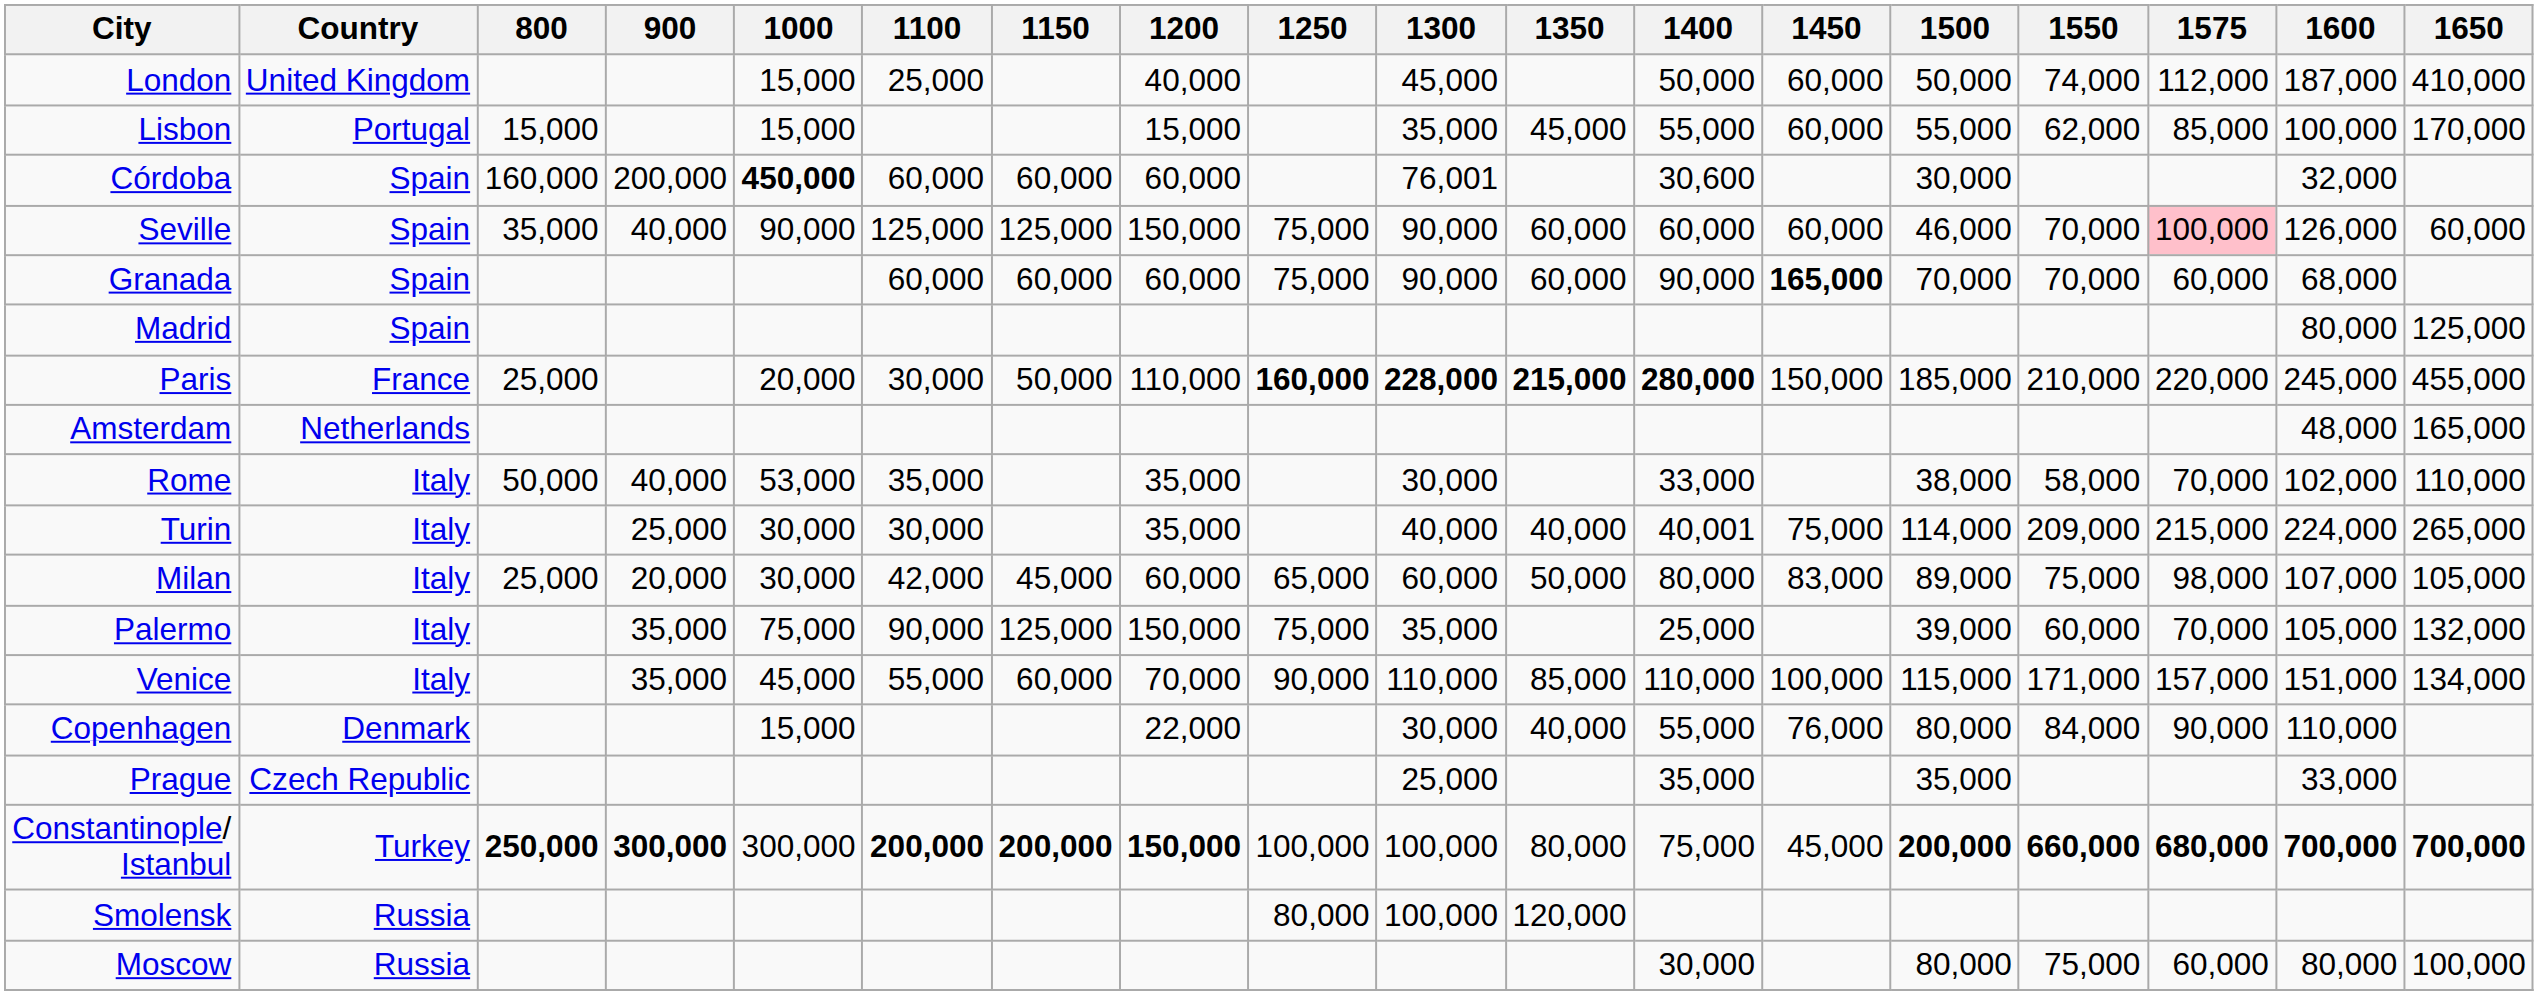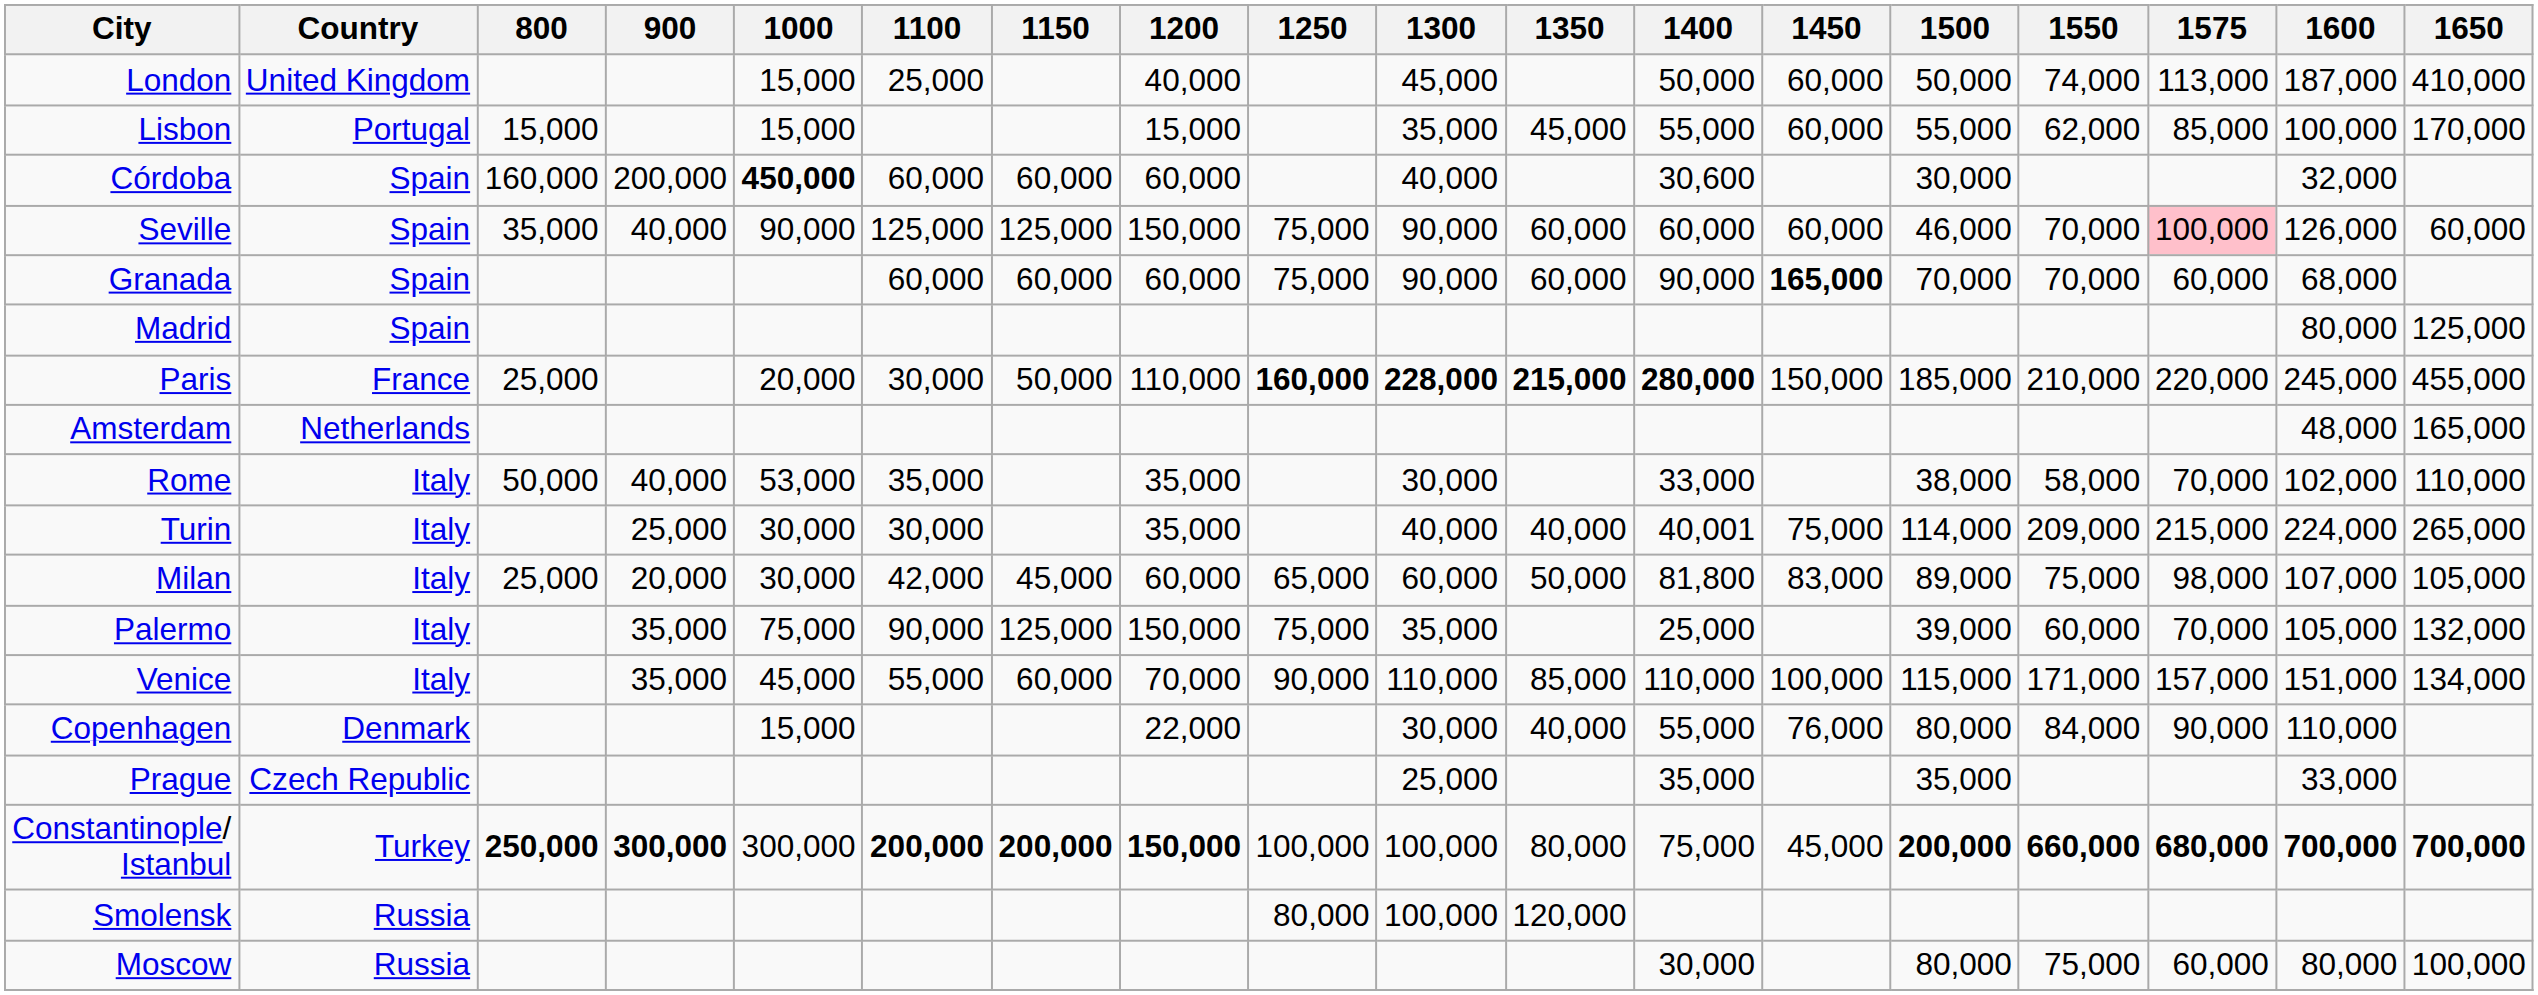 <table class="wikitable sortable" style="text-align:right">
 <tr>
 <th>City</th>
 <th>Country</th>
 <th>800</th>
 <th>900</th>
 <th>1000</th>
 <th>1100</th>
 <th>1150</th>
 <th>1200</th>
 <th>1250</th>
 <th>1300</th>
 <th>1350</th>
 <th>1400</th>
 <th>1450</th>
 <th>1500</th>
 <th>1550</th>
 <th>1575</th>
 <th>1600</th>
 <th>1650</th>
 </tr>
 <tr>
 <td><a href='#'>London</a></td>
 <td><a href='#'>United Kingdom</a></td>
 <td></td>
 <td></td>
 <td>15,000</td>
 <td>25,000</td>
 <td></td>
 <td>40,000</td>
 <td></td>
 <td>45,000</td>
 <td></td>
 <td>50,000</td>
 <td>60,000</td>
 <td>50,000</td>
 <td>74,000</td>
-<td>112,000</td>
+<td>113,000</td>
 <td>187,000</td>
 <td>410,000</td>
 </tr>
 <tr>
 <td><a href='#'>Lisbon</a></td>
 <td><a href='#'>Portugal</a></td>
 <td>15,000</td>
 <td></td>
 <td>15,000</td>
 <td></td>
 <td></td>
 <td>15,000</td>
 <td></td>
 <td>35,000</td>
 <td>45,000</td>
 <td>55,000</td>
 <td>60,000</td>
 <td>55,000</td>
 <td>62,000</td>
 <td>85,000</td>
 <td>100,000</td>
 <td>170,000</td>
 </tr>
 <tr>
 <td><a href='#'>Córdoba</a></td>
 <td><a href='#'>Spain</a></td>
 <td>160,000</td>
 <td>200,000</td>
 <td><strong>450,000</strong></td>
 <td>60,000</td>
 <td>60,000</td>
 <td>60,000</td>
 <td></td>
-<td>76,001</td>
+<td>40,000</td>
 <td></td>
 <td>30,600</td>
 <td></td>
 <td>30,000</td>
 <td></td>
 <td></td>
 <td>32,000</td>
 <td></td>
 </tr>
 <tr>
 <td><a href='#'>Seville</a></td>
 <td><a href='#'>Spain</a></td>
 <td>35,000</td>
 <td>40,000</td>
 <td>90,000</td>
 <td>125,000</td>
 <td>125,000</td>
 <td>150,000</td>
 <td>75,000</td>
 <td>90,000</td>
 <td>60,000</td>
 <td>60,000</td>
 <td>60,000</td>
 <td>46,000</td>
 <td>70,000</td>
 <td style="background: pink;">100,000</td>
 <td>126,000</td>
 <td>60,000</td>
 </tr>
 <tr>
 <td><a href='#'>Granada</a></td>
 <td><a href='#'>Spain</a></td>
 <td></td>
 <td></td>
 <td></td>
 <td>60,000</td>
 <td>60,000</td>
 <td>60,000</td>
 <td>75,000</td>
 <td>90,000</td>
 <td>60,000</td>
 <td>90,000</td>
 <td><strong>165,000</strong></td>
 <td>70,000</td>
 <td>70,000</td>
 <td>60,000</td>
 <td>68,000</td>
 <td></td>
 </tr>
 <tr>
 <td><a href='#'>Madrid</a></td>
 <td><a href='#'>Spain</a></td>
 <td></td>
 <td></td>
 <td></td>
 <td></td>
 <td></td>
 <td></td>
 <td></td>
 <td></td>
 <td></td>
 <td></td>
 <td></td>
 <td></td>
 <td></td>
 <td></td>
 <td>80,000</td>
 <td>125,000</td>
 </tr>
 <tr>
 <td><a href='#'>Paris</a></td>
 <td><a href='#'>France</a></td>
 <td>25,000</td>
 <td></td>
 <td>20,000</td>
 <td>30,000</td>
 <td>50,000</td>
 <td>110,000</td>
 <td><strong>160,000</strong></td>
 <td><strong>228,000</strong></td>
 <td><strong>215,000</strong></td>
 <td><strong>280,000</strong></td>
 <td>150,000</td>
 <td>185,000</td>
 <td>210,000</td>
 <td>220,000</td>
 <td>245,000</td>
 <td>455,000</td>
 </tr>
 <tr>
 <td><a href='#'>Amsterdam</a></td>
 <td><a href='#'>Netherlands</a></td>
 <td></td>
 <td></td>
 <td></td>
 <td></td>
 <td></td>
 <td></td>
 <td></td>
 <td></td>
 <td></td>
 <td></td>
 <td></td>
 <td></td>
 <td></td>
 <td></td>
 <td>48,000</td>
 <td>165,000</td>
 </tr>
 <tr>
 <td><a href='#'>Rome</a></td>
 <td><a href='#'>Italy</a></td>
 <td>50,000</td>
 <td>40,000</td>
 <td>53,000</td>
 <td>35,000</td>
 <td></td>
 <td>35,000</td>
 <td></td>
 <td>30,000</td>
 <td></td>
 <td>33,000</td>
 <td></td>
 <td>38,000</td>
 <td>58,000</td>
 <td>70,000</td>
 <td>102,000</td>
 <td>110,000</td>
 </tr>
 <tr>
 <td><a href='#'>Turin</a></td>
 <td><a href='#'>Italy</a></td>
 <td></td>
 <td>25,000</td>
 <td>30,000</td>
 <td>30,000</td>
 <td></td>
 <td>35,000</td>
 <td></td>
 <td>40,000</td>
 <td>40,000</td>
 <td>40,001</td>
 <td>75,000</td>
 <td>114,000</td>
 <td>209,000</td>
 <td>215,000</td>
 <td>224,000</td>
 <td>265,000</td>
 </tr>
 <tr>
 <td><a href='#'>Milan</a></td>
 <td><a href='#'>Italy</a></td>
 <td>25,000</td>
 <td>20,000</td>
 <td>30,000</td>
 <td>42,000</td>
 <td>45,000</td>
 <td>60,000</td>
 <td>65,000</td>
 <td>60,000</td>
 <td>50,000</td>
-<td>80,000</td>
+<td>81,800</td>
 <td>83,000</td>
 <td>89,000</td>
 <td>75,000</td>
 <td>98,000</td>
 <td>107,000</td>
 <td>105,000</td>
 </tr>
 <tr>
 <td><a href='#'>Palermo</a></td>
 <td><a href='#'>Italy</a></td>
 <td></td>
 <td>35,000</td>
 <td>75,000</td>
 <td>90,000</td>
 <td>125,000</td>
 <td>150,000</td>
 <td>75,000</td>
 <td>35,000</td>
 <td></td>
 <td>25,000</td>
 <td></td>
 <td>39,000</td>
 <td>60,000</td>
 <td>70,000</td>
 <td>105,000</td>
 <td>132,000</td>
 </tr>
 <tr>
 <td><a href='#'>Venice</a></td>
 <td><a href='#'>Italy</a></td>
 <td></td>
 <td>35,000</td>
 <td>45,000</td>
 <td>55,000</td>
 <td>60,000</td>
 <td>70,000</td>
 <td>90,000</td>
 <td>110,000</td>
 <td>85,000</td>
 <td>110,000</td>
 <td>100,000</td>
 <td>115,000</td>
 <td>171,000</td>
 <td>157,000</td>
 <td>151,000</td>
 <td>134,000</td>
 </tr>
 <tr>
 <td><a href='#'>Copenhagen</a></td>
 <td><a href='#'>Denmark</a></td>
 <td></td>
 <td></td>
 <td>15,000</td>
 <td></td>
 <td></td>
 <td>22,000</td>
 <td></td>
 <td>30,000</td>
 <td>40,000</td>
 <td>55,000</td>
 <td>76,000</td>
 <td>80,000</td>
 <td>84,000</td>
 <td>90,000</td>
 <td>110,000</td>
 <td></td>
 </tr>
 <tr>
 <td><a href='#'>Prague</a></td>
 <td><a href='#'>Czech Republic</a></td>
 <td></td>
 <td></td>
 <td></td>
 <td></td>
 <td></td>
 <td></td>
 <td></td>
 <td>25,000</td>
 <td></td>
 <td>35,000</td>
 <td></td>
 <td>35,000</td>
 <td></td>
 <td></td>
 <td>33,000</td>
 <td></td>
 </tr>
 <tr>
 <td><a href='#'>Constantinople</a>/<br><a href='#'>Istanbul</a></td>
 <td><a href='#'>Turkey</a></td>
 <td><strong>250,000</strong></td>
 <td><strong>300,000</strong></td>
 <td>300,000</td>
 <td><strong>200,000</strong></td>
 <td><strong>200,000</strong></td>
 <td><strong>150,000</strong></td>
 <td>100,000</td>
 <td>100,000</td>
 <td>80,000</td>
 <td>75,000</td>
 <td>45,000</td>
 <td><strong>200,000</strong></td>
 <td><strong>660,000</strong></td>
 <td><strong>680,000</strong></td>
 <td><strong>700,000</strong></td>
 <td><strong>700,000</strong></td>
 </tr>
 <tr>
 <td><a href='#'>Smolensk</a></td>
 <td><a href='#'>Russia</a></td>
 <td></td>
 <td></td>
 <td></td>
 <td></td>
 <td></td>
 <td></td>
 <td>80,000</td>
 <td>100,000</td>
 <td>120,000</td>
 <td></td>
 <td></td>
 <td></td>
 <td></td>
 <td></td>
 <td></td>
 <td></td>
 </tr>
 <tr>
 <td><a href='#'>Moscow</a></td>
 <td><a href='#'>Russia</a></td>
 <td></td>
 <td></td>
 <td></td>
 <td></td>
 <td></td>
 <td></td>
 <td></td>
 <td></td>
 <td></td>
 <td>30,000</td>
 <td></td>
 <td>80,000</td>
 <td>75,000</td>
 <td>60,000</td>
 <td>80,000</td>
 <td>100,000</td>
 </tr>
 <tr>
 </tr>
 </table>
